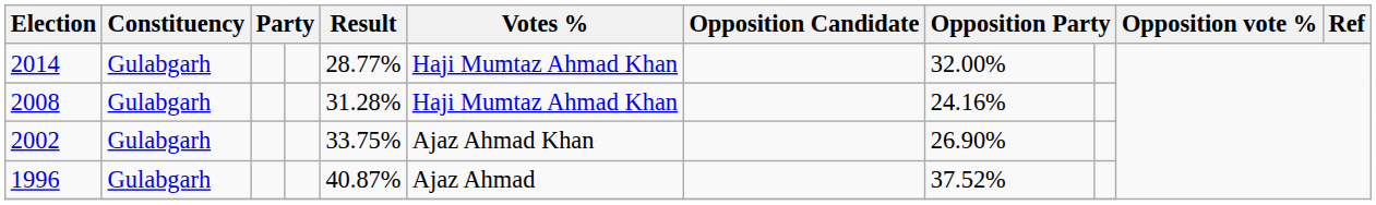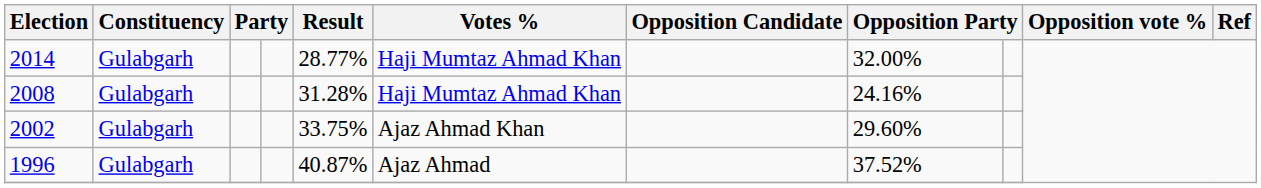 <table class="wikitable sortable">
 <tr>
 <th>Election</th>
 <th>Constituency</th>
 <th colspan="2">Party</th>
 <th>Result</th>
 <th>Votes %</th>
 <th>Opposition Candidate</th>
 <th colspan="2">Opposition Party</th>
 <th>Opposition vote %</th>
 <th>Ref</th>
 </tr>
 <tr>
 <td><a href='#'>2014</a></td>
 <td><a href='#'>Gulabgarh</a></td>
 <td></td>
 <td></td>
 <td>28.77%</td>
 <td><a href='#'>Haji Mumtaz Ahmad Khan</a></td>
 <td></td>
 <td>32.00%</td>
 <td></td>
 </tr>
 <tr>
 <td><a href='#'>2008</a></td>
 <td><a href='#'>Gulabgarh</a></td>
 <td></td>
 <td></td>
 <td>31.28%</td>
 <td><a href='#'>Haji Mumtaz Ahmad Khan</a></td>
 <td></td>
 <td>24.16%</td>
 <td></td>
 </tr>
 <tr>
 <td><a href='#'>2002</a></td>
 <td><a href='#'>Gulabgarh</a></td>
 <td></td>
 <td></td>
 <td>33.75%</td>
 <td>Ajaz Ahmad Khan</td>
 <td></td>
-<td>26.90%</td>
+<td>29.60%</td>
 <td></td>
 </tr>
 <tr>
 <td><a href='#'>1996</a></td>
 <td><a href='#'>Gulabgarh</a></td>
 <td></td>
 <td></td>
 <td>40.87%</td>
 <td>Ajaz Ahmad</td>
 <td></td>
 <td>37.52%</td>
 <td></td>
 </tr>
 <tr>
 </tr>
 </table>
